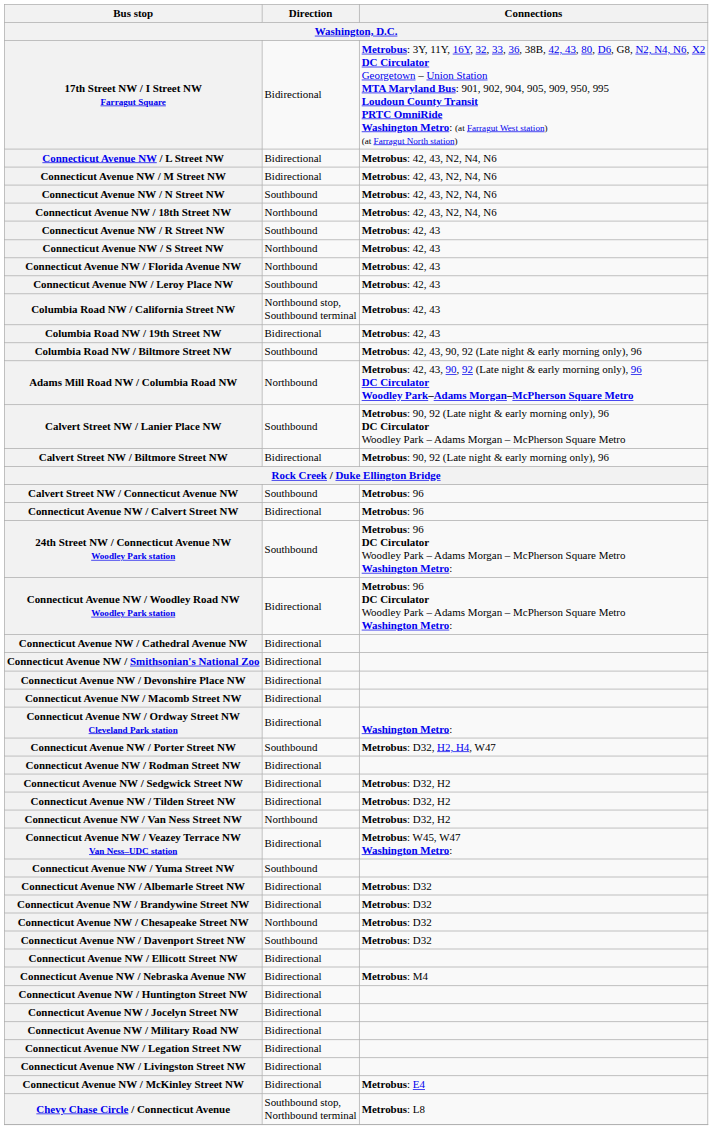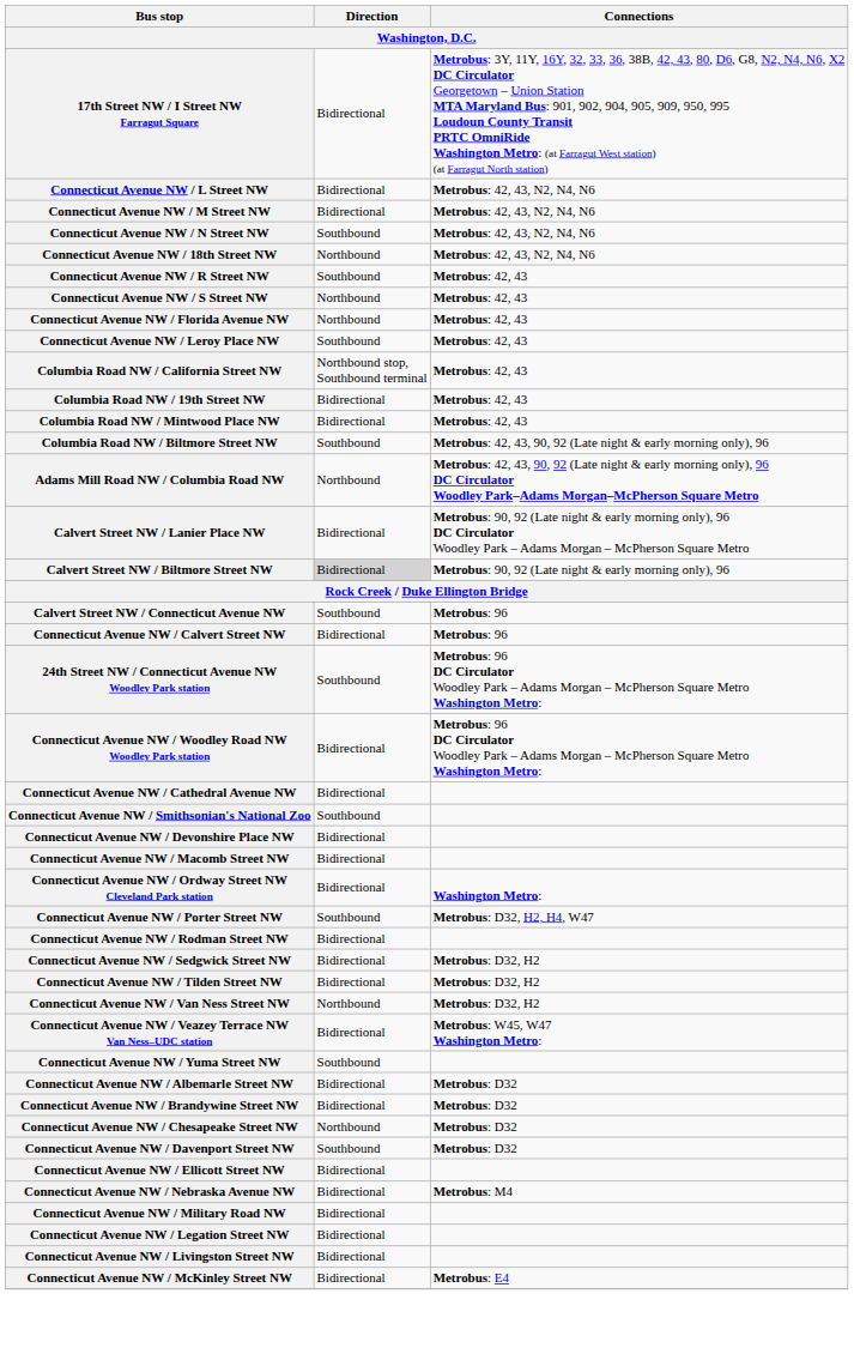 <table class="wikitable collapsible collapsed" style="font-size: 95%;">
 <tr>
 <th>Bus stop</th>
 <th>Direction</th>
 <th>Connections</th>
 </tr>
 <tr>
 <th colspan="3"><a href='#'>Washington, D.C.</a></th>
 </tr>
 <tr>
 <th>17th Street NW / I Street NW<br><small><a href='#'>Farragut Square</a></small></th>
 <td>Bidirectional</td>
 <td> <strong><a href='#'>Metrobus</a></strong>: 3Y, 11Y, <a href='#'>16Y</a>, <a href='#'>32</a>, <a href='#'>33</a>, <a href='#'>36</a>, 38B, <a href='#'>42, 43</a>, <a href='#'>80</a>, <a href='#'>D6</a>, G8, <a href='#'>N2, N4, N6</a>, <a href='#'>X2</a><br> <strong><a href='#'>DC Circulator</a></strong><br> <a href='#'>Georgetown</a> – <a href='#'>Union Station</a><br> <strong><a href='#'>MTA Maryland Bus</a></strong>: 901, 902, 904, 905, 909, 950, 995<br> <strong><a href='#'>Loudoun County Transit</a></strong><br> <strong><a href='#'>PRTC OmniRide</a></strong><br> <strong><a href='#'>Washington Metro</a></strong>:    <small>(at <a href='#'>Farragut West station</a>)<br></small>  <small>(at <a href='#'>Farragut North station</a>)</small><br></td>
 </tr>
 <tr>
 <th><a href='#'>Connecticut Avenue NW</a> / L Street NW</th>
 <td>Bidirectional</td>
 <td> <strong>Metrobus</strong>: 42, 43, N2, N4, N6</td>
 </tr>
 <tr>
 <th>Connecticut Avenue NW / M Street NW</th>
 <td>Bidirectional</td>
 <td> <strong>Metrobus</strong>: 42, 43, N2, N4, N6</td>
 </tr>
 <tr>
 <th>Connecticut Avenue NW / N Street NW</th>
 <td>Southbound</td>
 <td> <strong>Metrobus</strong>: 42, 43, N2, N4, N6</td>
 </tr>
 <tr>
 <th>Connecticut Avenue NW / 18th Street NW</th>
 <td>Northbound</td>
 <td> <strong>Metrobus</strong>: 42, 43, N2, N4, N6</td>
 </tr>
 <tr>
 <th>Connecticut Avenue NW / R Street NW</th>
 <td>Southbound</td>
 <td> <strong>Metrobus</strong>: 42, 43</td>
 </tr>
 <tr>
 <th>Connecticut Avenue NW / S Street NW</th>
 <td>Northbound</td>
 <td> <strong>Metrobus</strong>: 42, 43</td>
 </tr>
 <tr>
 <th>Connecticut Avenue NW / Florida Avenue NW</th>
 <td>Northbound</td>
 <td> <strong>Metrobus</strong>: 42, 43</td>
 </tr>
 <tr>
 <th>Connecticut Avenue NW / Leroy Place NW</th>
 <td>Southbound</td>
 <td> <strong>Metrobus</strong>: 42, 43</td>
 </tr>
 <tr>
 <th>Columbia Road NW / California Street NW</th>
 <td>Northbound stop,<br>Southbound terminal</td>
 <td> <strong>Metrobus</strong>: 42, 43</td>
 </tr>
 <tr>
 <th>Columbia Road NW / 19th Street NW</th>
 <td>Bidirectional</td>
 <td> <strong>Metrobus</strong>: 42, 43</td>
 </tr>
 <tr>
+<th>Columbia Road NW / Mintwood Place NW</th>
+<td>Bidirectional</td>
+<td> <strong>Metrobus</strong>: 42, 43</td>
+</tr>
+<tr>
 <th>Columbia Road NW / Biltmore Street NW</th>
 <td>Southbound</td>
 <td> <strong>Metrobus</strong>: 42, 43, 90, 92 (Late night & early morning only), 96</td>
 </tr>
 <tr>
 <th>Adams Mill Road NW / Columbia Road NW</th>
 <td>Northbound</td>
 <td> <strong>Metrobus</strong>: 42, 43, <a href='#'>90</a>, <a href='#'>92</a> (Late night & early morning only), <a href='#'>96</a><br> <strong><a href='#'>DC Circulator</a><br> <a href='#'>Woodley Park</a>–<a href='#'>Adams Morgan</a>–<a href='#'>McPherson Square Metro</a></strong></td>
 </tr>
 <tr>
 <th>Calvert Street NW / Lanier Place NW</th>
-<td>Southbound</td>
+<td>Bidirectional</td>
 <td> <strong>Metrobus</strong>: 90, 92 (Late night & early morning only), 96<br> <strong>DC Circulator</strong> <br> Woodley Park – Adams Morgan – McPherson Square Metro</td>
 </tr>
 <tr>
 <th>Calvert Street NW / Biltmore Street NW</th>
-<td>Bidirectional</td>
+<td style="background: lightgrey;">Bidirectional</td>
 <td> <strong>Metrobus</strong>: 90, 92 (Late night & early morning only), 96</td>
 </tr>
 <tr>
 <th colspan="3"><a href='#'>Rock Creek</a> / <a href='#'>Duke Ellington Bridge</a></th>
 </tr>
 <tr>
 <th>Calvert Street NW / Connecticut Avenue NW</th>
 <td>Southbound</td>
 <td> <strong>Metrobus</strong>: 96</td>
 </tr>
 <tr>
 <th>Connecticut Avenue NW / Calvert Street NW</th>
 <td>Bidirectional</td>
 <td> <strong>Metrobus</strong>: 96</td>
 </tr>
 <tr>
 <th>24th Street NW / Connecticut Avenue NW<br><small><a href='#'>Woodley Park station</a></small></th>
 <td>Southbound</td>
 <td> <strong>Metrobus</strong>: 96<br> <strong>DC Circulator</strong> <br> Woodley Park – Adams Morgan – McPherson Square Metro<br> <strong><a href='#'>Washington Metro</a></strong>: </td>
 </tr>
 <tr>
 <th>Connecticut Avenue NW / Woodley Road NW<br><small><a href='#'>Woodley Park station</a></small></th>
 <td>Bidirectional</td>
 <td> <strong>Metrobus</strong>: 96<br> <strong>DC Circulator</strong> <br> Woodley Park – Adams Morgan – McPherson Square Metro<br> <strong><a href='#'>Washington Metro</a></strong>: </td>
 </tr>
 <tr>
 <th>Connecticut Avenue NW / Cathedral Avenue NW</th>
 <td>Bidirectional</td>
 <td></td>
 </tr>
 <tr>
 <th>Connecticut Avenue NW / <a href='#'>Smithsonian's National Zoo</a></th>
-<td>Bidirectional</td>
+<td>Southbound</td>
 <td></td>
 </tr>
 <tr>
 <th>Connecticut Avenue NW / Devonshire Place NW</th>
 <td>Bidirectional</td>
 <td></td>
 </tr>
 <tr>
 <th>Connecticut Avenue NW / Macomb Street NW</th>
 <td>Bidirectional</td>
 <td></td>
 </tr>
 <tr>
 <th>Connecticut Avenue NW / Ordway Street NW<br><small><a href='#'>Cleveland Park station</a></small></th>
 <td>Bidirectional</td>
 <td><br> <strong><a href='#'>Washington Metro</a></strong>: </td>
 </tr>
 <tr>
 <th>Connecticut Avenue NW / Porter Street NW</th>
 <td>Southbound</td>
 <td> <strong>Metrobus</strong>: D32, <a href='#'>H2, H4</a>, W47</td>
 </tr>
 <tr>
 <th>Connecticut Avenue NW / Rodman Street NW</th>
 <td>Bidirectional</td>
 <td></td>
 </tr>
 <tr>
 <th>Connecticut Avenue NW / Sedgwick Street NW</th>
 <td>Bidirectional</td>
 <td> <strong>Metrobus</strong>: D32, H2</td>
 </tr>
 <tr>
 <th>Connecticut Avenue NW / Tilden Street NW</th>
 <td>Bidirectional</td>
 <td> <strong>Metrobus</strong>: D32, H2</td>
 </tr>
 <tr>
 <th>Connecticut Avenue NW / Van Ness Street NW</th>
 <td>Northbound</td>
 <td> <strong>Metrobus</strong>: D32, H2</td>
 </tr>
 <tr>
 <th>Connecticut Avenue NW / Veazey Terrace NW<br><small><a href='#'>Van Ness–UDC station</a></small></th>
 <td>Bidirectional</td>
 <td> <strong>Metrobus</strong>: W45, W47<br> <strong><a href='#'>Washington Metro</a></strong>: </td>
 </tr>
 <tr>
 <th>Connecticut Avenue NW / Yuma Street NW</th>
 <td>Southbound</td>
 <td></td>
 </tr>
 <tr>
 <th>Connecticut Avenue NW / Albemarle Street NW</th>
 <td>Bidirectional</td>
 <td> <strong>Metrobus</strong>: D32</td>
 </tr>
 <tr>
 <th>Connecticut Avenue NW / Brandywine Street NW</th>
 <td>Bidirectional</td>
 <td> <strong>Metrobus</strong>: D32</td>
 </tr>
 <tr>
 <th>Connecticut Avenue NW / Chesapeake Street NW</th>
 <td>Northbound</td>
 <td> <strong>Metrobus</strong>: D32</td>
 </tr>
 <tr>
 <th>Connecticut Avenue NW / Davenport Street NW</th>
 <td>Southbound</td>
 <td> <strong>Metrobus</strong>: D32</td>
 </tr>
 <tr>
 <th>Connecticut Avenue NW / Ellicott Street NW</th>
 <td>Bidirectional</td>
 <td></td>
 </tr>
 <tr>
 <th>Connecticut Avenue NW / Nebraska Avenue NW</th>
 <td>Bidirectional</td>
 <td> <strong>Metrobus</strong>: M4</td>
 </tr>
 <tr>
-<th>Connecticut Avenue NW / Huntington Street NW</th>
-<td>Bidirectional</td>
-<td></td>
-</tr>
-<tr>
-<th>Connecticut Avenue NW / Jocelyn Street NW</th>
-<td>Bidirectional</td>
-<td></td>
-</tr>
-<tr>
 <th>Connecticut Avenue NW / Military Road NW</th>
 <td>Bidirectional</td>
 <td></td>
 </tr>
 <tr>
 <th>Connecticut Avenue NW / Legation Street NW</th>
 <td>Bidirectional</td>
 <td></td>
 </tr>
 <tr>
 <th>Connecticut Avenue NW / Livingston Street NW</th>
 <td>Bidirectional</td>
 <td></td>
 </tr>
 <tr>
 <th>Connecticut Avenue NW / McKinley Street NW</th>
 <td>Bidirectional</td>
 <td> <strong>Metrobus</strong>: <a href='#'>E4</a></td>
 </tr>
 <tr>
-<th><a href='#'>Chevy Chase Circle</a> / Connecticut Avenue</th>
-<td>Southbound stop,<br> Northbound terminal</td>
-<td> <strong>Metrobus</strong>: L8</td>
-</tr>
-<tr>
 </tr>
 </table>
